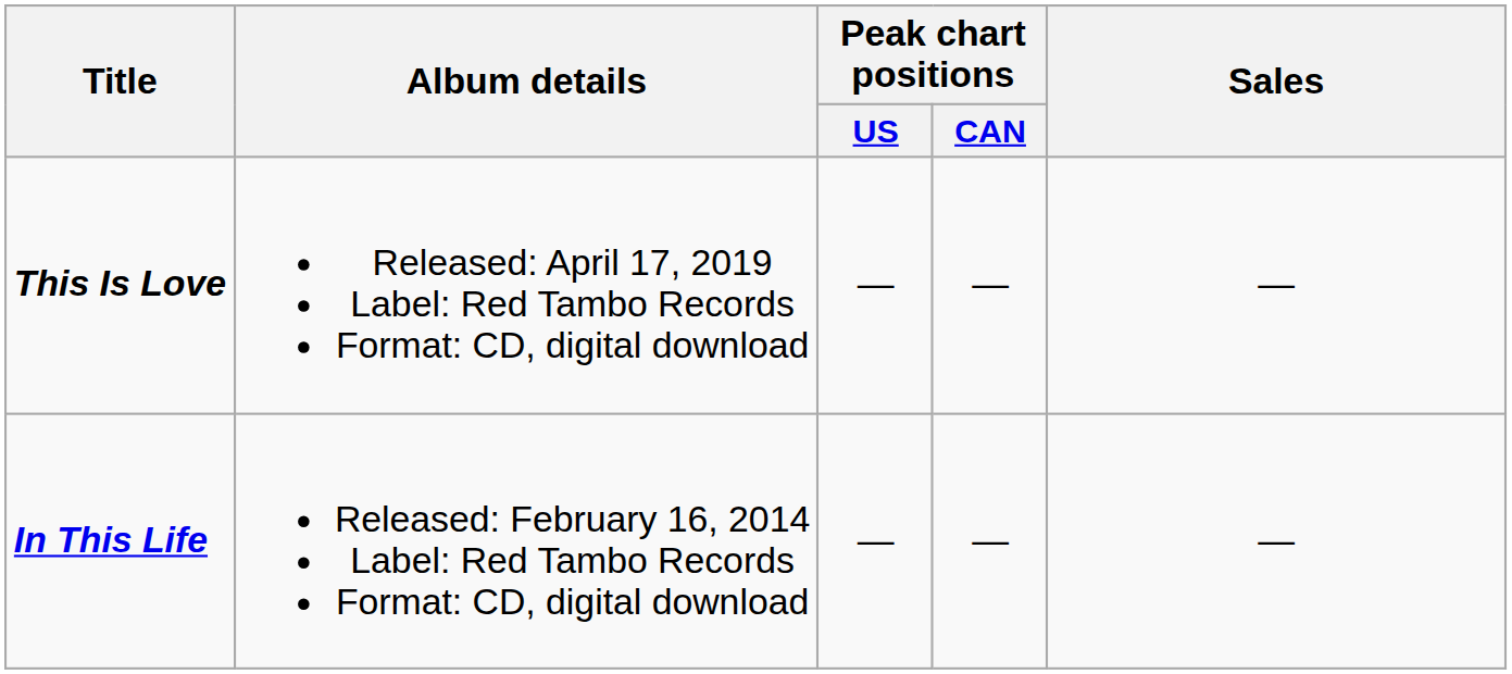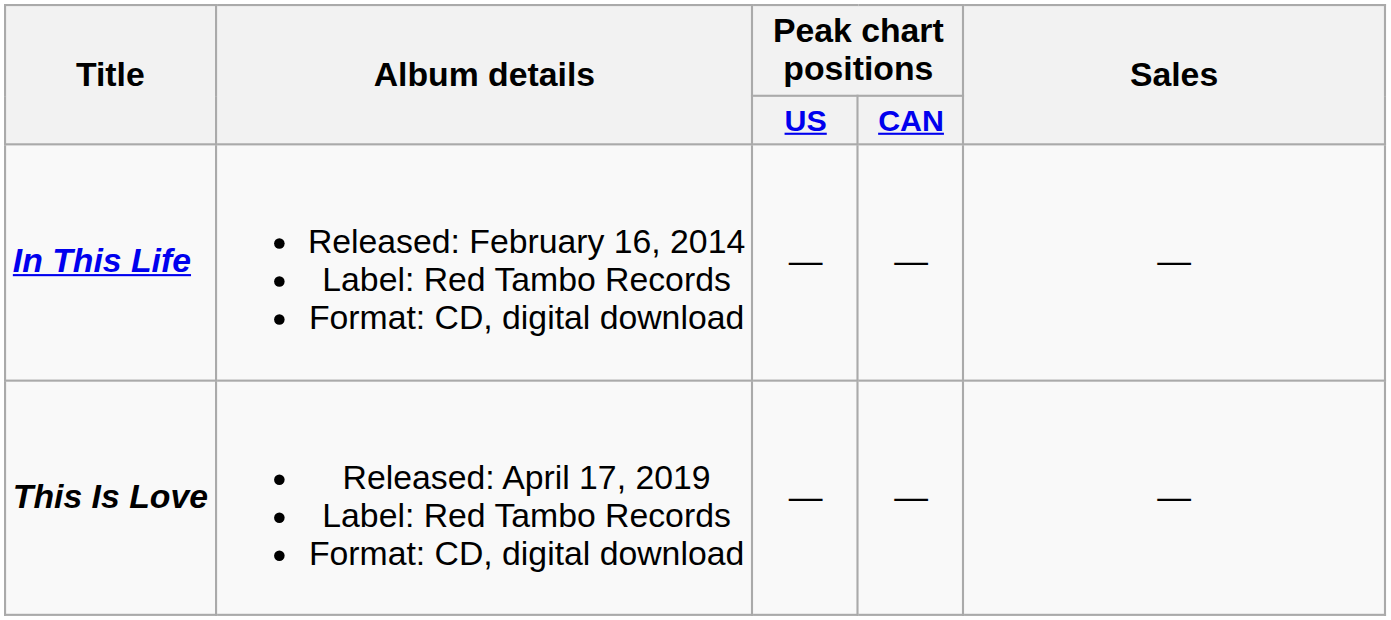 <table class="wikitable plainrowheaders" style="text-align:center;">
 <tr>
 <th scope="col" rowspan="2">Title</th>
 <th scope="col" rowspan="2">Album details</th>
 <th scope="col" colspan="2">Peak chart positions</th>
 <th rowspan="2" style="width:12em;">Sales</th>
 </tr>
 <tr>
 <th scope="col" style="width:3em;font-size:90%;"><a href='#'>US</a></th>
 <th scope="col" style="width:3em;font-size:90%;"><a href='#'>CAN</a></th>
 </tr>
 <tr>
+<td align=left><strong><em><a href='#'>In This Life</a></em></strong></td>
+<td><br><ul><li>Released: February 16, 2014</li><li>Label: Red Tambo Records</li><li>Format: CD, digital download</li></ul></td>
+<td>—</td>
+<td>—</td>
+<td>—</td>
+</tr>
+<tr>
 <td align=left><strong><em>This Is Love</em></strong></td>
 <td><br><ul><li>Released: April 17, 2019</li><li>Label: Red Tambo Records</li><li>Format: CD, digital download</li></ul></td>
 <td>—</td>
 <td>—</td>
 <td>—</td>
 </tr>
-<tr>
-<td align=left><strong><em><a href='#'>In This Life</a></em></strong></td>
-<td><br><ul><li>Released: February 16, 2014</li><li>Label: Red Tambo Records</li><li>Format: CD, digital download</li></ul></td>
-<td>—</td>
-<td>—</td>
-<td>—</td>
-</tr>
 </table>
